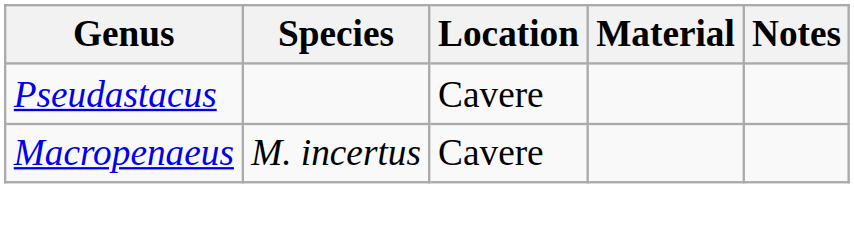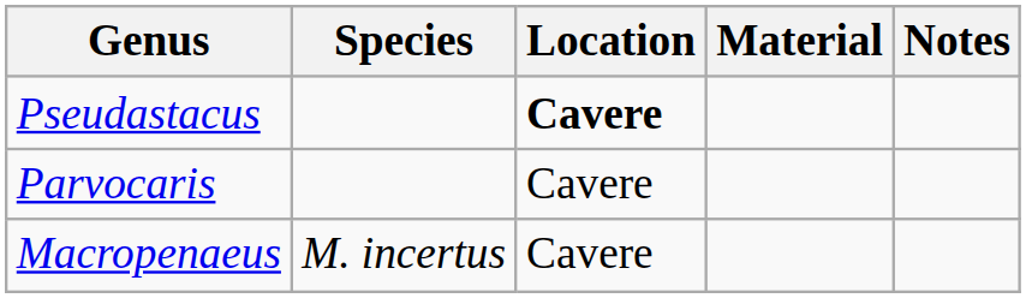 <table class="wikitable">
 <tr>
 <th>Genus</th>
 <th>Species</th>
 <th>Location</th>
 <th>Material</th>
 <th>Notes</th>
 </tr>
 <tr>
 <td><em><a href='#'>Pseudastacus</a></em></td>
+<td></td>
+<td><strong>Cavere</strong></td>
+<td></td>
+<td></td>
+</tr>
+<tr>
+<td><em><a href='#'>Parvocaris</a></em></td>
 <td></td>
 <td>Cavere</td>
 <td></td>
 <td></td>
 </tr>
 <tr>
 <td><em><a href='#'>Macropenaeus</a></em></td>
 <td><em>M. incertus</em></td>
 <td>Cavere</td>
 <td></td>
 </tr>
 </table>
